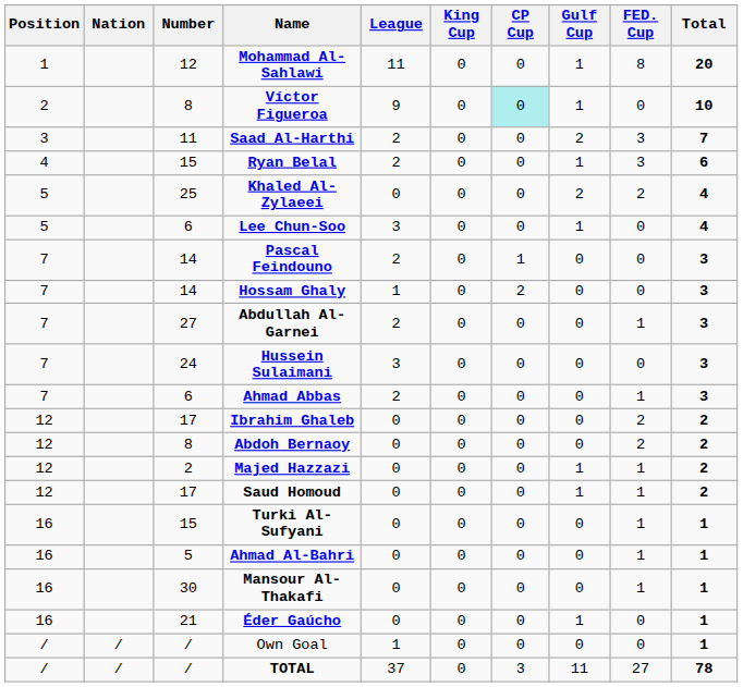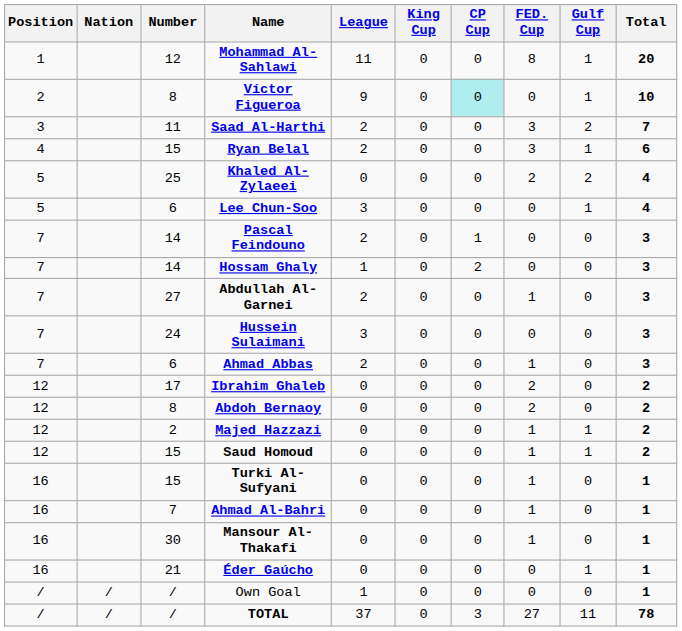 <table class="wikitable" style="font-size: 95%; text-align: center;">
 <tr>
 <th width=60>Position</th>
 <th width=60>Nation</th>
 <th width=60>Number</th>
 <th width=150>Name</th>
 <th width=60><a href='#'>League</a></th>
 <th width=60><a href='#'>King Cup</a></th>
 <th width=60><a href='#'>CP Cup</a></th>
+<th width=60><a href='#'>FED. Cup</a></th>
 <th width=60><a href='#'>Gulf Cup</a></th>
-<th width=60><a href='#'>FED. Cup</a></th>
 <th width=60>Total</th>
 </tr>
 <tr>
 <td>1</td>
 <td></td>
 <td>12</td>
 <td><strong><a href='#'>Mohammad Al-Sahlawi</a></strong></td>
 <td>11</td>
 <td>0</td>
 <td>0</td>
+<td>8</td>
 <td>1</td>
-<td>8</td>
 <td><strong>20</strong></td>
 </tr>
 <tr>
 <td>2</td>
 <td></td>
 <td>8</td>
 <td><strong><a href='#'>Víctor Figueroa</a></strong></td>
 <td>9</td>
 <td>0</td>
 <td style="background: paleturquoise;">0</td>
+<td>0</td>
 <td>1</td>
-<td>0</td>
 <td><strong>10</strong></td>
 </tr>
 <tr>
 <td>3</td>
 <td></td>
 <td>11</td>
 <td><strong><a href='#'>Saad Al-Harthi</a></strong></td>
 <td>2</td>
 <td>0</td>
 <td>0</td>
+<td>3</td>
 <td>2</td>
-<td>3</td>
 <td><strong>7</strong></td>
 </tr>
 <tr>
 <td>4</td>
 <td></td>
 <td>15</td>
 <td><strong><a href='#'>Ryan Belal</a></strong></td>
 <td>2</td>
 <td>0</td>
 <td>0</td>
+<td>3</td>
 <td>1</td>
-<td>3</td>
 <td><strong>6</strong></td>
 </tr>
 <tr>
 <td>5</td>
 <td></td>
 <td>25</td>
 <td><strong><a href='#'>Khaled Al-Zylaeei</a></strong></td>
 <td>0</td>
 <td>0</td>
 <td>0</td>
 <td>2</td>
 <td>2</td>
 <td><strong>4</strong></td>
 </tr>
 <tr>
 <td>5</td>
 <td></td>
 <td>6</td>
 <td><strong><a href='#'>Lee Chun-Soo</a></strong></td>
 <td>3</td>
 <td>0</td>
 <td>0</td>
+<td>0</td>
 <td>1</td>
-<td>0</td>
 <td><strong>4</strong></td>
 </tr>
 <tr>
 <td>7</td>
 <td></td>
 <td>14</td>
 <td><strong><a href='#'>Pascal Feindouno</a></strong></td>
 <td>2</td>
 <td>0</td>
 <td>1</td>
 <td>0</td>
 <td>0</td>
 <td><strong>3</strong></td>
 </tr>
 <tr>
 <td>7</td>
 <td></td>
 <td>14</td>
 <td><strong><a href='#'>Hossam Ghaly</a></strong></td>
 <td>1</td>
 <td>0</td>
 <td>2</td>
 <td>0</td>
 <td>0</td>
 <td><strong>3</strong></td>
 </tr>
 <tr>
 <td>7</td>
 <td></td>
 <td>27</td>
 <td><strong>Abdullah Al-Garnei</strong></td>
 <td>2</td>
 <td>0</td>
 <td>0</td>
+<td>1</td>
 <td>0</td>
-<td>1</td>
 <td><strong>3</strong></td>
 </tr>
 <tr>
 <td>7</td>
 <td></td>
 <td>24</td>
 <td><strong><a href='#'>Hussein Sulaimani</a></strong></td>
 <td>3</td>
 <td>0</td>
 <td>0</td>
 <td>0</td>
 <td>0</td>
 <td><strong>3</strong></td>
 </tr>
 <tr>
 <td>7</td>
 <td></td>
 <td>6</td>
 <td><strong><a href='#'>Ahmad Abbas</a></strong></td>
 <td>2</td>
 <td>0</td>
 <td>0</td>
+<td>1</td>
 <td>0</td>
-<td>1</td>
 <td><strong>3</strong></td>
 </tr>
 <tr>
 <td>12</td>
 <td></td>
 <td>17</td>
 <td><strong><a href='#'>Ibrahim Ghaleb</a></strong></td>
 <td>0</td>
 <td>0</td>
 <td>0</td>
+<td>2</td>
 <td>0</td>
-<td>2</td>
 <td><strong>2</strong></td>
 </tr>
 <tr>
 <td>12</td>
 <td></td>
 <td>8</td>
 <td><strong><a href='#'>Abdoh Bernaoy</a></strong></td>
 <td>0</td>
 <td>0</td>
 <td>0</td>
+<td>2</td>
 <td>0</td>
-<td>2</td>
 <td><strong>2</strong></td>
 </tr>
 <tr>
 <td>12</td>
 <td></td>
 <td>2</td>
 <td><strong><a href='#'>Majed Hazzazi</a></strong></td>
 <td>0</td>
 <td>0</td>
 <td>0</td>
 <td>1</td>
 <td>1</td>
 <td><strong>2</strong></td>
 </tr>
 <tr>
 <td>12</td>
 <td></td>
-<td>17</td>
+<td>15</td>
 <td><strong>Saud Homoud</strong></td>
 <td>0</td>
 <td>0</td>
 <td>0</td>
 <td>1</td>
 <td>1</td>
 <td><strong>2</strong></td>
 </tr>
 <tr>
 <td>16</td>
 <td></td>
 <td>15</td>
 <td><strong>Turki Al-Sufyani</strong></td>
 <td>0</td>
 <td>0</td>
 <td>0</td>
+<td>1</td>
 <td>0</td>
-<td>1</td>
 <td><strong>1</strong></td>
 </tr>
 <tr>
 <td>16</td>
 <td></td>
-<td>5</td>
+<td>7</td>
 <td><strong><a href='#'>Ahmad Al-Bahri</a></strong></td>
 <td>0</td>
 <td>0</td>
 <td>0</td>
+<td>1</td>
 <td>0</td>
-<td>1</td>
 <td><strong>1</strong></td>
 </tr>
 <tr>
 <td>16</td>
 <td></td>
 <td>30</td>
 <td><strong>Mansour Al-Thakafi</strong></td>
 <td>0</td>
 <td>0</td>
 <td>0</td>
+<td>1</td>
 <td>0</td>
-<td>1</td>
 <td><strong>1</strong></td>
 </tr>
 <tr>
 <td>16</td>
 <td></td>
 <td>21</td>
 <td><strong><a href='#'>Éder Gaúcho</a></strong></td>
 <td>0</td>
 <td>0</td>
 <td>0</td>
+<td>0</td>
 <td>1</td>
-<td>0</td>
 <td><strong>1</strong></td>
 </tr>
 <tr>
 <td>/</td>
 <td>/</td>
 <td>/</td>
 <td>Own Goal</td>
 <td>1</td>
 <td>0</td>
 <td>0</td>
 <td>0</td>
 <td>0</td>
 <td><strong>1</strong></td>
 </tr>
 <tr>
 <td>/</td>
 <td>/</td>
 <td>/</td>
 <td><strong>TOTAL</strong></td>
 <td>37</td>
 <td>0</td>
 <td>3</td>
+<td>27</td>
 <td>11</td>
-<td>27</td>
 <td><strong>78</strong></td>
 </tr>
 </table>
